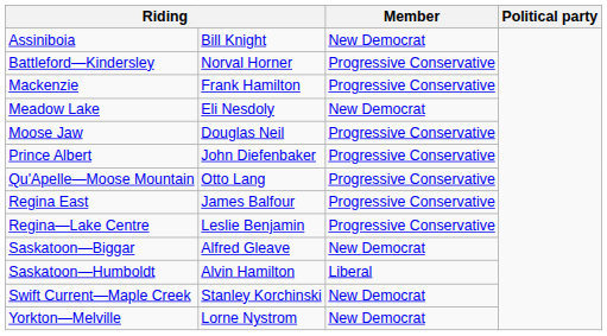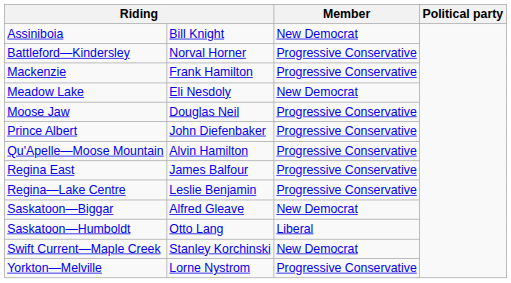 <table class="wikitable">
 <tr>
 <th colspan=2>Riding</th>
 <th>Member</th>
 <th>Political party</th>
 </tr>
 <tr>
 <td><a href='#'>Assiniboia</a></td>
 <td><a href='#'>Bill Knight</a></td>
 <td><a href='#'>New Democrat</a></td>
 </tr>
 <tr>
 <td><a href='#'>Battleford—Kindersley</a></td>
 <td><a href='#'>Norval Horner</a></td>
 <td><a href='#'>Progressive Conservative</a></td>
 </tr>
 <tr>
 <td><a href='#'>Mackenzie</a></td>
 <td><a href='#'>Frank Hamilton</a></td>
 <td><a href='#'>Progressive Conservative</a></td>
 </tr>
 <tr>
 <td><a href='#'>Meadow Lake</a></td>
 <td><a href='#'>Eli Nesdoly</a></td>
 <td><a href='#'>New Democrat</a></td>
 </tr>
 <tr>
 <td><a href='#'>Moose Jaw</a></td>
 <td><a href='#'>Douglas Neil</a></td>
 <td><a href='#'>Progressive Conservative</a></td>
 </tr>
 <tr>
 <td><a href='#'>Prince Albert</a></td>
 <td><a href='#'>John Diefenbaker</a></td>
 <td><a href='#'>Progressive Conservative</a></td>
 </tr>
 <tr>
 <td><a href='#'>Qu'Apelle—Moose Mountain</a></td>
-<td><a href='#'>Otto Lang</a></td>
+<td><a href='#'>Alvin Hamilton</a></td>
 <td><a href='#'>Progressive Conservative</a></td>
 </tr>
 <tr>
 <td><a href='#'>Regina East</a></td>
 <td><a href='#'>James Balfour</a></td>
 <td><a href='#'>Progressive Conservative</a></td>
 </tr>
 <tr>
 <td><a href='#'>Regina—Lake Centre</a></td>
 <td><a href='#'>Leslie Benjamin</a></td>
 <td><a href='#'>Progressive Conservative</a></td>
 </tr>
 <tr>
 <td><a href='#'>Saskatoon—Biggar</a></td>
 <td><a href='#'>Alfred Gleave</a></td>
 <td><a href='#'>New Democrat</a></td>
 </tr>
 <tr>
 <td><a href='#'>Saskatoon—Humboldt</a></td>
-<td><a href='#'>Alvin Hamilton</a></td>
+<td><a href='#'>Otto Lang</a></td>
 <td><a href='#'>Liberal</a></td>
 </tr>
 <tr>
 <td><a href='#'>Swift Current—Maple Creek</a></td>
 <td><a href='#'>Stanley Korchinski</a></td>
 <td><a href='#'>New Democrat</a></td>
 </tr>
 <tr>
 <td><a href='#'>Yorkton—Melville</a></td>
 <td><a href='#'>Lorne Nystrom</a></td>
-<td><a href='#'>New Democrat</a></td>
+<td><a href='#'>Progressive Conservative</a></td>
 </tr>
 </table>
